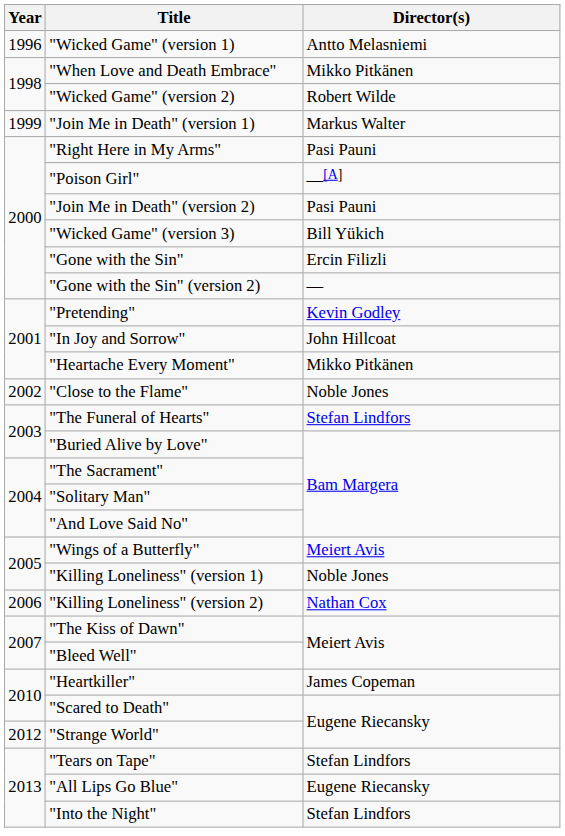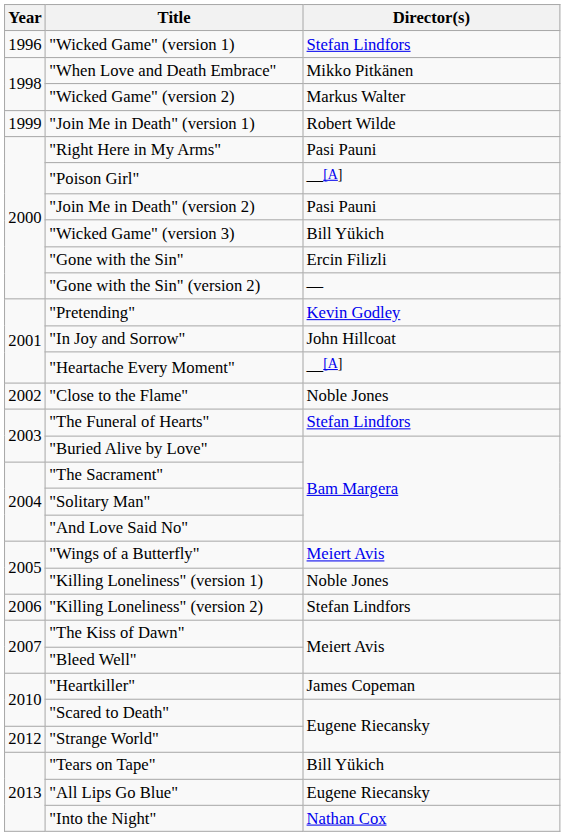 <table class="wikitable" border="1">
 <tr>
 <th>Year</th>
 <th width="240">Title</th>
 <th width="240">Director(s)</th>
 </tr>
 <tr>
 <td>1996</td>
 <td>"Wicked Game" (version 1)</td>
-<td>Antto Melasniemi</td>
+<td><a href='#'>Stefan Lindfors</a></td>
 </tr>
 <tr>
 <td rowspan="2">1998</td>
 <td>"When Love and Death Embrace"</td>
 <td>Mikko Pitkänen</td>
 </tr>
 <tr>
 <td>"Wicked Game" (version 2)</td>
-<td>Robert Wilde</td>
+<td>Markus Walter</td>
 </tr>
 <tr>
 <td>1999</td>
 <td>"Join Me in Death" (version 1)</td>
-<td>Markus Walter</td>
+<td>Robert Wilde</td>
 </tr>
 <tr>
 <td rowspan="6">2000</td>
 <td>"Right Here in My Arms"</td>
 <td>Pasi Pauni</td>
 </tr>
 <tr>
 <td>"Poison Girl"</td>
 <td>—<sup><a href='#'>[A</a>]</sup></td>
 </tr>
 <tr>
 <td>"Join Me in Death" (version 2)</td>
 <td>Pasi Pauni</td>
 </tr>
 <tr>
 <td>"Wicked Game" (version 3)</td>
 <td>Bill Yükich</td>
 </tr>
 <tr>
 <td>"Gone with the Sin"</td>
 <td>Ercin Filizli</td>
 </tr>
 <tr>
 <td>"Gone with the Sin" (version 2)</td>
 <td>—</td>
 </tr>
 <tr>
 <td rowspan="3">2001</td>
 <td>"Pretending"</td>
 <td><a href='#'>Kevin Godley</a></td>
 </tr>
 <tr>
 <td>"In Joy and Sorrow"</td>
 <td>John Hillcoat</td>
 </tr>
 <tr>
 <td>"Heartache Every Moment"</td>
-<td>Mikko Pitkänen</td>
+<td>—<sup><a href='#'>[A</a>]</sup></td>
 </tr>
 <tr>
 <td>2002</td>
 <td>"Close to the Flame"</td>
 <td>Noble Jones</td>
 </tr>
 <tr>
 <td rowspan="2">2003</td>
 <td>"The Funeral of Hearts"</td>
 <td><a href='#'>Stefan Lindfors</a></td>
 </tr>
 <tr>
 <td>"Buried Alive by Love"</td>
 <td rowspan="4"><a href='#'>Bam Margera</a></td>
 </tr>
 <tr>
 <td rowspan="3">2004</td>
 <td>"The Sacrament"</td>
 </tr>
 <tr>
 <td>"Solitary Man"</td>
 </tr>
 <tr>
 <td>"And Love Said No"</td>
 </tr>
 <tr>
 <td rowspan="2">2005</td>
 <td>"Wings of a Butterfly"</td>
 <td><a href='#'>Meiert Avis</a></td>
 </tr>
 <tr>
 <td>"Killing Loneliness" (version 1)</td>
 <td>Noble Jones</td>
 </tr>
 <tr>
 <td rowspan="1">2006</td>
 <td>"Killing Loneliness" (version 2)</td>
-<td><a href='#'>Nathan Cox</a></td>
+<td>Stefan Lindfors</td>
 </tr>
 <tr>
 <td rowspan="2">2007</td>
 <td>"The Kiss of Dawn"</td>
 <td rowspan="2">Meiert Avis</td>
 </tr>
 <tr>
 <td>"Bleed Well"</td>
 </tr>
 <tr>
 <td rowspan="2">2010</td>
 <td>"Heartkiller"</td>
 <td>James Copeman</td>
 </tr>
 <tr>
 <td>"Scared to Death"</td>
 <td rowspan="2">Eugene Riecansky</td>
 </tr>
 <tr>
 <td rowspan="1">2012</td>
 <td>"Strange World"</td>
 </tr>
 <tr>
 <td rowspan="3">2013</td>
 <td>"Tears on Tape"</td>
-<td>Stefan Lindfors</td>
+<td>Bill Yükich</td>
 </tr>
 <tr>
 <td>"All Lips Go Blue"</td>
 <td>Eugene Riecansky</td>
 </tr>
 <tr>
 <td>"Into the Night"</td>
-<td>Stefan Lindfors</td>
+<td><a href='#'>Nathan Cox</a></td>
 </tr>
 </table>
